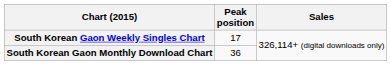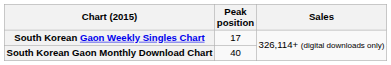 <table class="wikitable sortable plainrowheaders" style="text-align:center;">
 <tr>
 <th scope="col">Chart (2015)</th>
 <th scope="col">Peak<br>position</th>
 <th scope="col">Sales</th>
 </tr>
 <tr>
 <th scope="row">South Korean <a href='#'>Gaon Weekly Singles Chart</a></th>
 <td>17</td>
 <td rowspan="2">326,114+ <small>(digital downloads only)</small></td>
 </tr>
 <tr>
 <th scope="row">South Korean Gaon Monthly Download Chart</th>
-<td>36</td>
+<td>40</td>
 </tr>
 </table>
